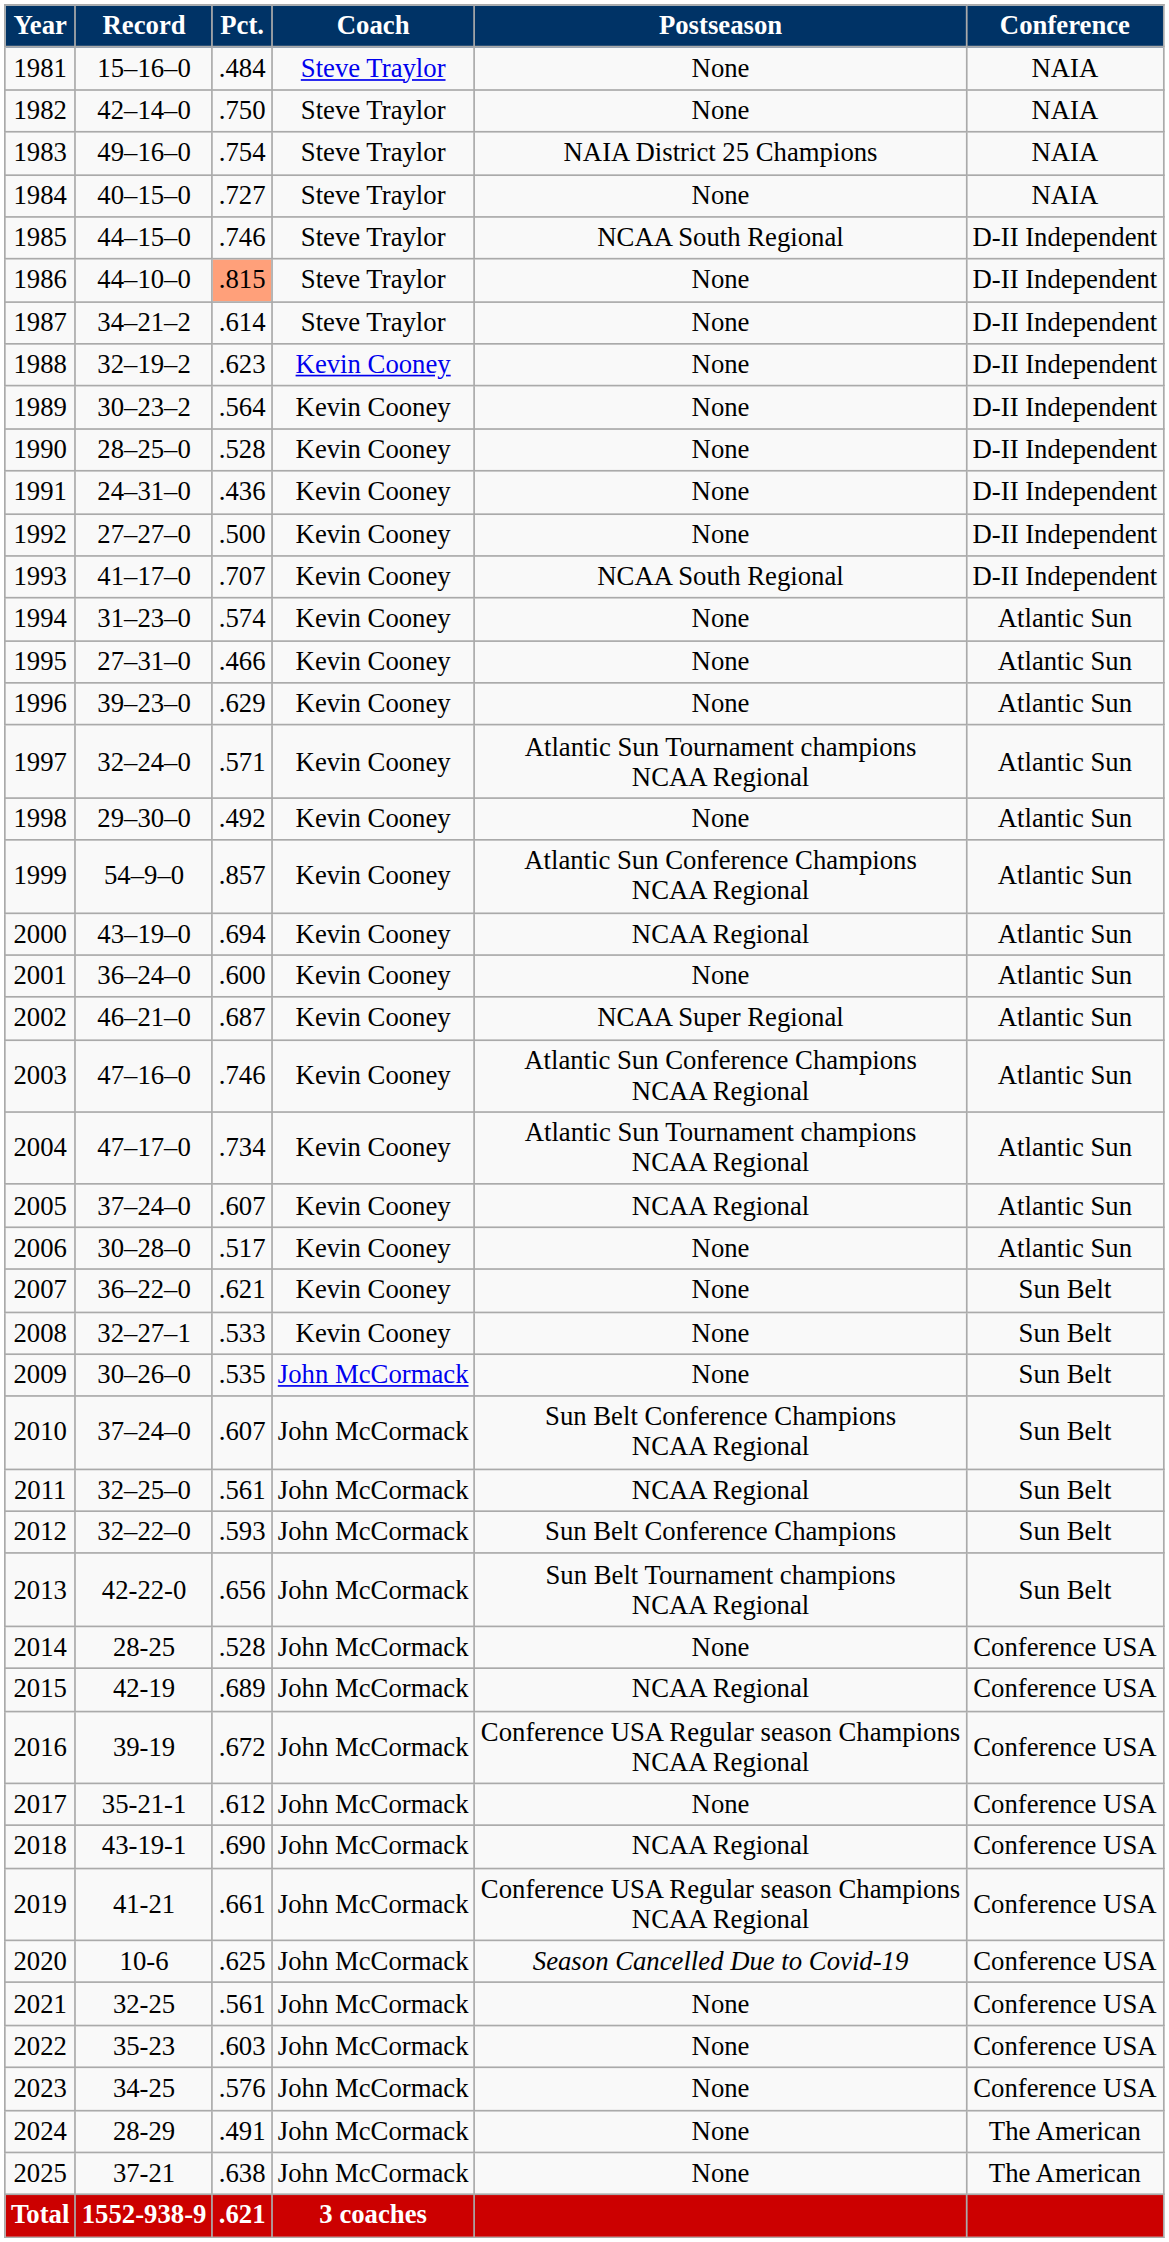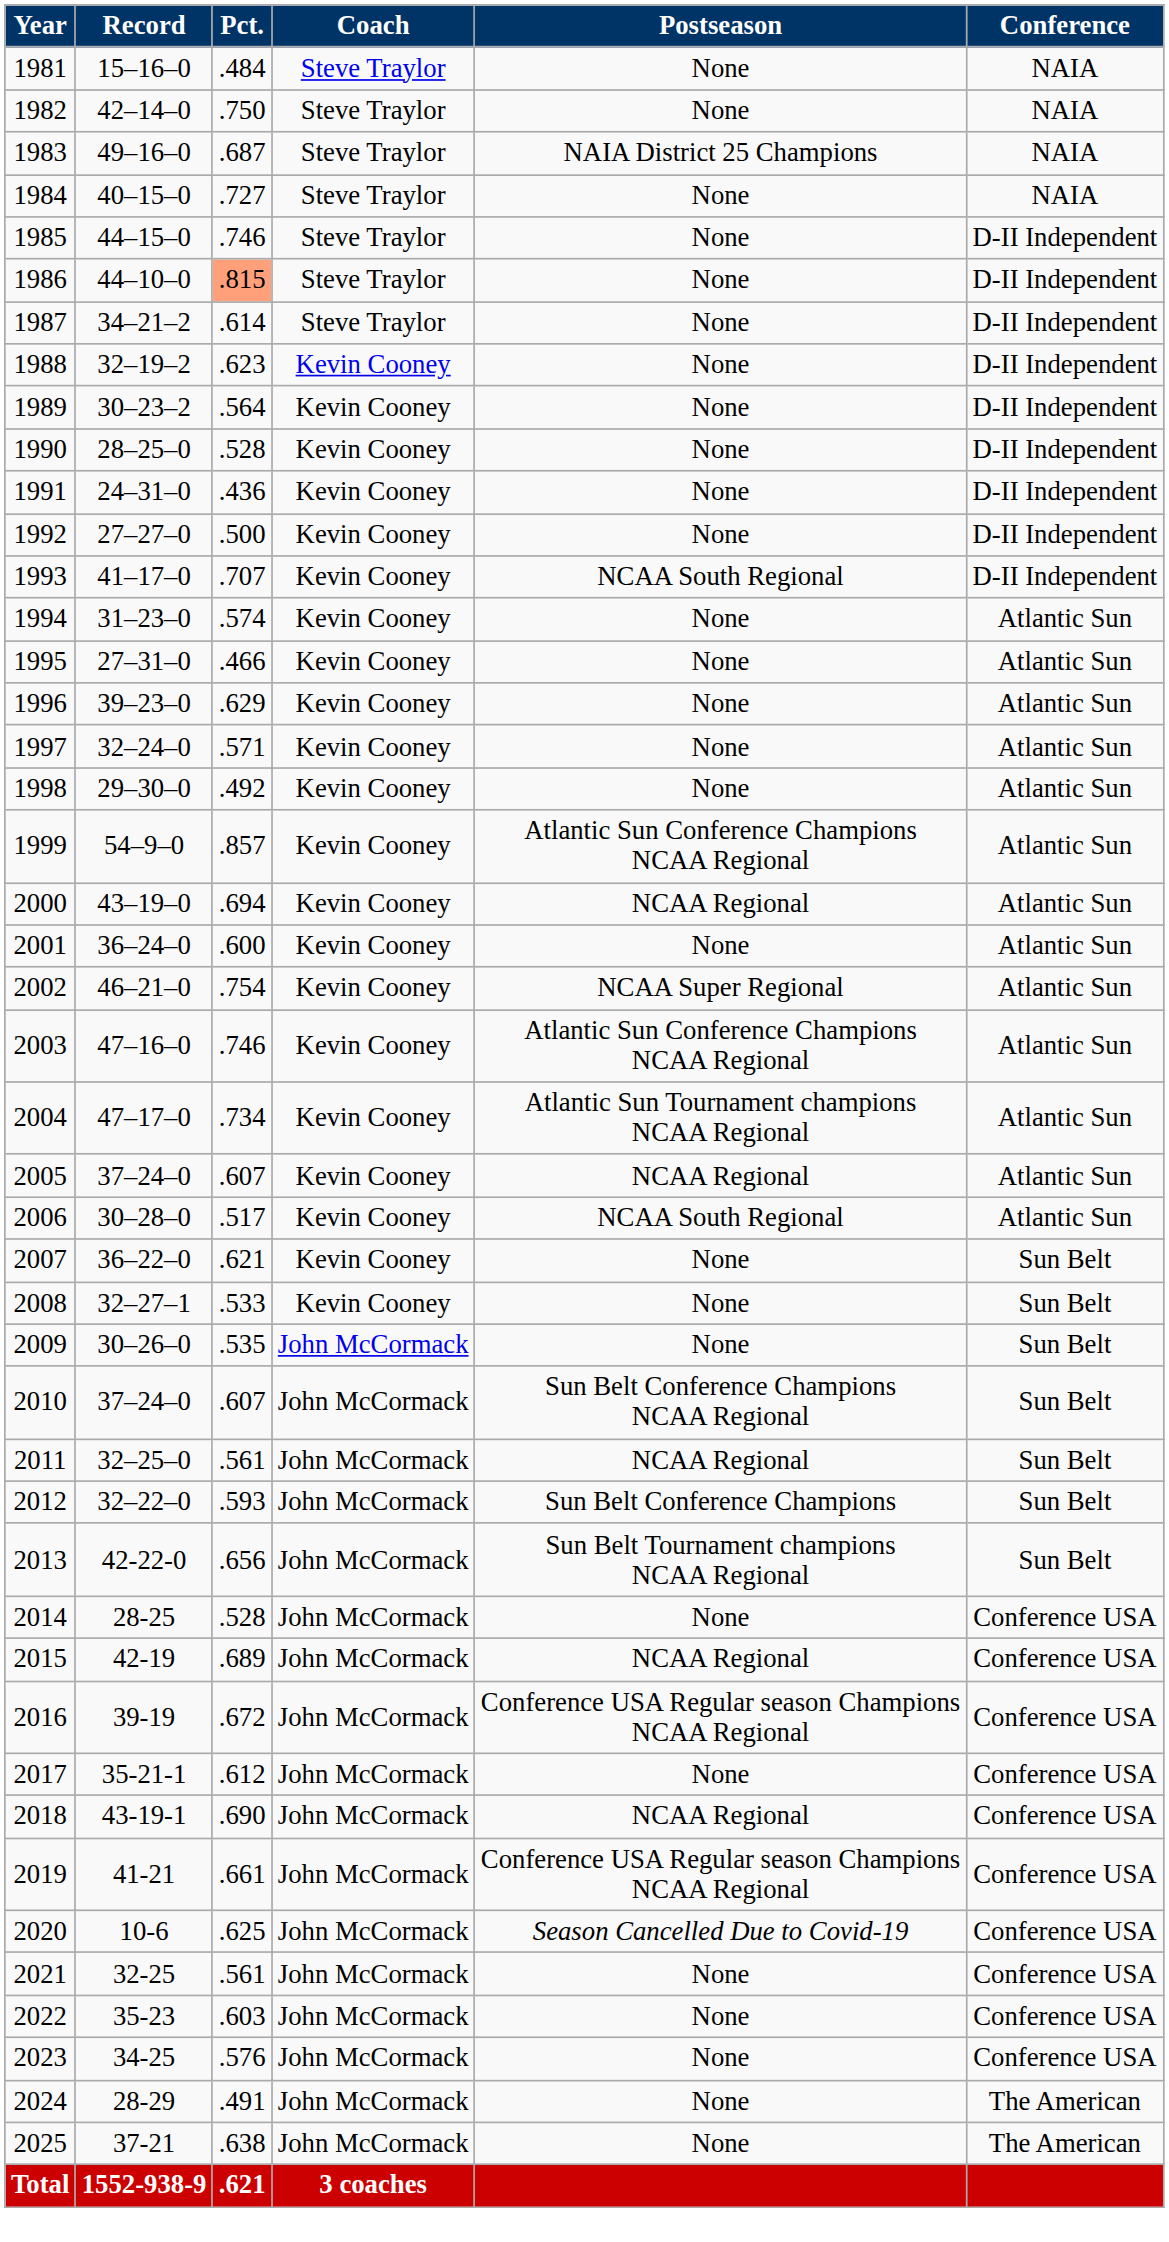 <table class="wikitable" style="text-align:center">
 <tr>
 <th style="background:#003366; color:white;">Year</th>
 <th style="background:#003366; color:white;">Record</th>
 <th style="background:#003366; color:white;">Pct.</th>
 <th style="background:#003366; color:white;">Coach</th>
 <th style="background:#003366; color:white;">Postseason</th>
 <th style="background:#003366; color:white;">Conference</th>
 </tr>
 <tr>
 <td>1981</td>
 <td>15–16–0</td>
 <td>.484</td>
 <td><a href='#'>Steve Traylor</a></td>
 <td>None</td>
 <td>NAIA</td>
 </tr>
 <tr>
 <td>1982</td>
 <td>42–14–0</td>
 <td>.750</td>
 <td>Steve Traylor</td>
 <td>None</td>
 <td>NAIA</td>
 </tr>
 <tr>
 <td>1983</td>
 <td>49–16–0</td>
-<td>.754</td>
+<td>.687</td>
 <td>Steve Traylor</td>
 <td>NAIA District 25 Champions</td>
 <td>NAIA</td>
 </tr>
 <tr>
 <td>1984</td>
 <td>40–15–0</td>
 <td>.727</td>
 <td>Steve Traylor</td>
 <td>None</td>
 <td>NAIA</td>
 </tr>
 <tr>
 <td>1985</td>
 <td>44–15–0</td>
 <td>.746</td>
 <td>Steve Traylor</td>
-<td>NCAA South Regional</td>
+<td>None</td>
 <td>D-II Independent</td>
 </tr>
 <tr>
 <td>1986</td>
 <td>44–10–0</td>
 <td style="background: lightsalmon;">.815</td>
 <td>Steve Traylor</td>
 <td>None</td>
 <td>D-II Independent</td>
 </tr>
 <tr>
 <td>1987</td>
 <td>34–21–2</td>
 <td>.614</td>
 <td>Steve Traylor</td>
 <td>None</td>
 <td>D-II Independent</td>
 </tr>
 <tr>
 <td>1988</td>
 <td>32–19–2</td>
 <td>.623</td>
 <td><a href='#'>Kevin Cooney</a></td>
 <td>None</td>
 <td>D-II Independent</td>
 </tr>
 <tr>
 <td>1989</td>
 <td>30–23–2</td>
 <td>.564</td>
 <td>Kevin Cooney</td>
 <td>None</td>
 <td>D-II Independent</td>
 </tr>
 <tr>
 <td>1990</td>
 <td>28–25–0</td>
 <td>.528</td>
 <td>Kevin Cooney</td>
 <td>None</td>
 <td>D-II Independent</td>
 </tr>
 <tr>
 <td>1991</td>
 <td>24–31–0</td>
 <td>.436</td>
 <td>Kevin Cooney</td>
 <td>None</td>
 <td>D-II Independent</td>
 </tr>
 <tr>
 <td>1992</td>
 <td>27–27–0</td>
 <td>.500</td>
 <td>Kevin Cooney</td>
 <td>None</td>
 <td>D-II Independent</td>
 </tr>
 <tr>
 <td>1993</td>
 <td>41–17–0</td>
 <td>.707</td>
 <td>Kevin Cooney</td>
 <td>NCAA South Regional</td>
 <td>D-II Independent</td>
 </tr>
 <tr>
 <td>1994</td>
 <td>31–23–0</td>
 <td>.574</td>
 <td>Kevin Cooney</td>
 <td>None</td>
 <td>Atlantic Sun</td>
 </tr>
 <tr>
 <td>1995</td>
 <td>27–31–0</td>
 <td>.466</td>
 <td>Kevin Cooney</td>
 <td>None</td>
 <td>Atlantic Sun</td>
 </tr>
 <tr>
 <td>1996</td>
 <td>39–23–0</td>
 <td>.629</td>
 <td>Kevin Cooney</td>
 <td>None</td>
 <td>Atlantic Sun</td>
 </tr>
 <tr>
 <td>1997</td>
 <td>32–24–0</td>
 <td>.571</td>
 <td>Kevin Cooney</td>
-<td>Atlantic Sun Tournament champions<br>NCAA Regional</td>
+<td>None</td>
 <td>Atlantic Sun</td>
 </tr>
 <tr>
 <td>1998</td>
 <td>29–30–0</td>
 <td>.492</td>
 <td>Kevin Cooney</td>
 <td>None</td>
 <td>Atlantic Sun</td>
 </tr>
 <tr>
 <td>1999</td>
 <td>54–9–0</td>
 <td>.857</td>
 <td>Kevin Cooney</td>
 <td>Atlantic Sun Conference Champions<br>NCAA Regional</td>
 <td>Atlantic Sun</td>
 </tr>
 <tr>
 <td>2000</td>
 <td>43–19–0</td>
 <td>.694</td>
 <td>Kevin Cooney</td>
 <td>NCAA Regional</td>
 <td>Atlantic Sun</td>
 </tr>
 <tr>
 <td>2001</td>
 <td>36–24–0</td>
 <td>.600</td>
 <td>Kevin Cooney</td>
 <td>None</td>
 <td>Atlantic Sun</td>
 </tr>
 <tr>
 <td>2002</td>
 <td>46–21–0</td>
-<td>.687</td>
+<td>.754</td>
 <td>Kevin Cooney</td>
 <td>NCAA Super Regional</td>
 <td>Atlantic Sun</td>
 </tr>
 <tr>
 <td>2003</td>
 <td>47–16–0</td>
 <td>.746</td>
 <td>Kevin Cooney</td>
 <td>Atlantic Sun Conference Champions<br>NCAA Regional</td>
 <td>Atlantic Sun</td>
 </tr>
 <tr>
 <td>2004</td>
 <td>47–17–0</td>
 <td>.734</td>
 <td>Kevin Cooney</td>
 <td>Atlantic Sun Tournament champions<br>NCAA Regional</td>
 <td>Atlantic Sun</td>
 </tr>
 <tr>
 <td>2005</td>
 <td>37–24–0</td>
 <td>.607</td>
 <td>Kevin Cooney</td>
 <td>NCAA Regional</td>
 <td>Atlantic Sun</td>
 </tr>
 <tr>
 <td>2006</td>
 <td>30–28–0</td>
 <td>.517</td>
 <td>Kevin Cooney</td>
-<td>None</td>
+<td>NCAA South Regional</td>
 <td>Atlantic Sun</td>
 </tr>
 <tr>
 <td>2007</td>
 <td>36–22–0</td>
 <td>.621</td>
 <td>Kevin Cooney</td>
 <td>None</td>
 <td>Sun Belt</td>
 </tr>
 <tr>
 <td>2008</td>
 <td>32–27–1</td>
 <td>.533</td>
 <td>Kevin Cooney</td>
 <td>None</td>
 <td>Sun Belt</td>
 </tr>
 <tr>
 <td>2009</td>
 <td>30–26–0</td>
 <td>.535</td>
 <td><a href='#'>John McCormack</a></td>
 <td>None</td>
 <td>Sun Belt</td>
 </tr>
 <tr>
 <td>2010</td>
 <td>37–24–0</td>
 <td>.607</td>
 <td>John McCormack</td>
 <td>Sun Belt Conference Champions<br>NCAA Regional</td>
 <td>Sun Belt</td>
 </tr>
 <tr>
 <td>2011</td>
 <td>32–25–0</td>
 <td>.561</td>
 <td>John McCormack</td>
 <td>NCAA Regional</td>
 <td>Sun Belt</td>
 </tr>
 <tr>
 <td>2012</td>
 <td>32–22–0</td>
 <td>.593</td>
 <td>John McCormack</td>
 <td>Sun Belt Conference Champions</td>
 <td>Sun Belt</td>
 </tr>
 <tr>
 <td>2013</td>
 <td>42-22-0</td>
 <td>.656</td>
 <td>John McCormack</td>
 <td>Sun Belt Tournament champions<br>NCAA Regional</td>
 <td>Sun Belt</td>
 </tr>
 <tr>
 <td>2014</td>
 <td>28-25</td>
 <td>.528</td>
 <td>John McCormack</td>
 <td>None</td>
 <td>Conference USA</td>
 </tr>
 <tr>
 <td>2015</td>
 <td>42-19</td>
 <td>.689</td>
 <td>John McCormack</td>
 <td>NCAA Regional</td>
 <td>Conference USA</td>
 </tr>
 <tr>
 <td>2016</td>
 <td>39-19</td>
 <td>.672</td>
 <td>John McCormack</td>
 <td>Conference USA Regular season Champions<br>NCAA Regional</td>
 <td>Conference USA</td>
 </tr>
 <tr>
 <td>2017</td>
 <td>35-21-1</td>
 <td>.612</td>
 <td>John McCormack</td>
 <td>None</td>
 <td>Conference USA</td>
 </tr>
 <tr>
 <td>2018</td>
 <td>43-19-1</td>
 <td>.690</td>
 <td>John McCormack</td>
 <td>NCAA Regional</td>
 <td>Conference USA</td>
 </tr>
 <tr>
 <td>2019</td>
 <td>41-21</td>
 <td>.661</td>
 <td>John McCormack</td>
 <td>Conference USA Regular season Champions<br>NCAA Regional</td>
 <td>Conference USA</td>
 </tr>
 <tr>
 <td>2020</td>
 <td>10-6</td>
 <td>.625</td>
 <td>John McCormack</td>
 <td><em>Season Cancelled Due to Covid-19</em></td>
 <td>Conference USA</td>
 </tr>
 <tr>
 <td>2021</td>
 <td>32-25</td>
 <td>.561</td>
 <td>John McCormack</td>
 <td>None</td>
 <td>Conference USA</td>
 </tr>
 <tr>
 <td>2022</td>
 <td>35-23</td>
 <td>.603</td>
 <td>John McCormack</td>
 <td>None</td>
 <td>Conference USA</td>
 </tr>
 <tr>
 <td>2023</td>
 <td>34-25</td>
 <td>.576</td>
 <td>John McCormack</td>
 <td>None</td>
 <td>Conference USA</td>
 </tr>
 <tr>
 <td>2024</td>
 <td>28-29</td>
 <td>.491</td>
 <td>John McCormack</td>
 <td>None</td>
 <td>The American</td>
 </tr>
 <tr>
 <td>2025</td>
 <td>37-21</td>
 <td>.638</td>
 <td>John McCormack</td>
 <td>None</td>
 <td>The American</td>
 </tr>
 <tr style="background:#CC0000; color:white; font-weight:bold;">
 <td>Total</td>
 <td>1552-938-9</td>
 <td>.621</td>
 <td>3 coaches</td>
 <td></td>
 <td></td>
 </tr>
 </table>
